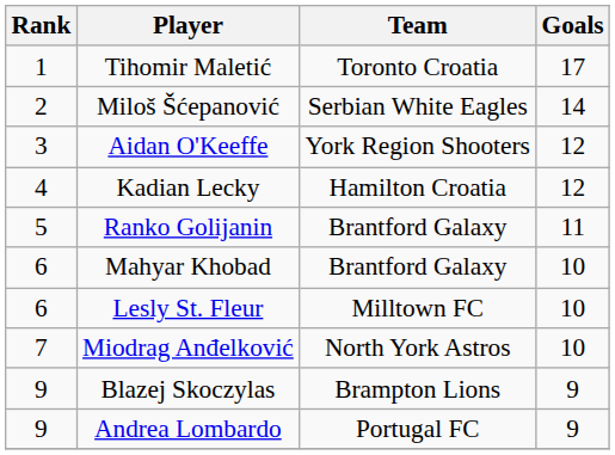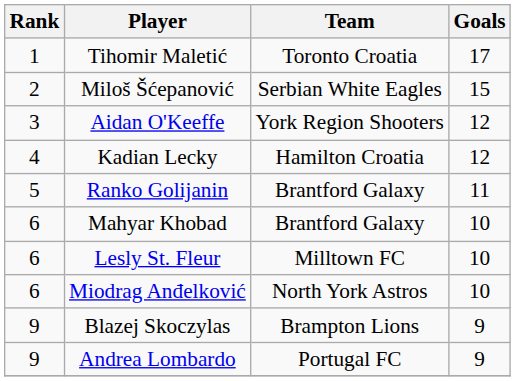 <table class="wikitable" style="text-align:center;">
 <tr>
 <th>Rank</th>
 <th>Player</th>
 <th>Team</th>
 <th>Goals</th>
 </tr>
 <tr>
 <td>1</td>
 <td>Tihomir Maletić</td>
 <td>Toronto Croatia</td>
 <td>17</td>
 </tr>
 <tr>
 <td>2</td>
 <td>Miloš Šćepanović</td>
 <td>Serbian White Eagles</td>
-<td>14</td>
+<td>15</td>
 </tr>
 <tr>
 <td>3</td>
 <td><a href='#'>Aidan O'Keeffe</a></td>
 <td>York Region Shooters</td>
 <td>12</td>
 </tr>
 <tr>
 <td>4</td>
 <td>Kadian Lecky</td>
 <td>Hamilton Croatia</td>
 <td>12</td>
 </tr>
 <tr>
 <td>5</td>
 <td><a href='#'>Ranko Golijanin</a></td>
 <td>Brantford Galaxy</td>
 <td>11</td>
 </tr>
 <tr>
 <td>6</td>
 <td>Mahyar Khobad</td>
 <td>Brantford Galaxy</td>
 <td>10</td>
 </tr>
 <tr>
 <td>6</td>
 <td><a href='#'>Lesly St. Fleur</a></td>
 <td>Milltown FC</td>
 <td>10</td>
 </tr>
 <tr>
-<td>7</td>
+<td>6</td>
 <td><a href='#'>Miodrag Anđelković</a></td>
 <td>North York Astros</td>
 <td>10</td>
 </tr>
 <tr>
 <td>9</td>
 <td>Blazej Skoczylas</td>
 <td>Brampton Lions</td>
 <td>9</td>
 </tr>
 <tr>
 <td>9</td>
 <td><a href='#'>Andrea Lombardo</a></td>
 <td>Portugal FC</td>
 <td>9</td>
 </tr>
 <tr>
 </tr>
 </table>
